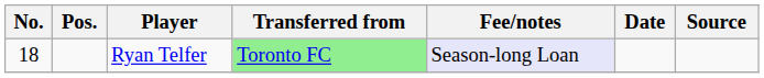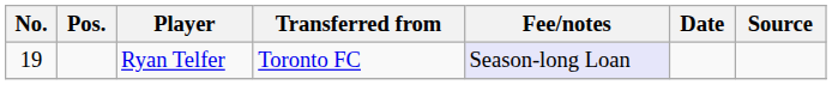 <table class="wikitable sortable" style="width:90%; text-align:center; font-size:95%; text-align:left;">
 <tr>
 <th>No.</th>
 <th>Pos.</th>
 <th>Player</th>
 <th>Transferred from</th>
 <th>Fee/notes</th>
 <th>Date</th>
 <th>Source</th>
 </tr>
 <tr>
-<td align=center>18</td>
+<td align=center>19</td>
 <td align=center></td>
 <td align=Telfer, Ryan> <a href='#'>Ryan Telfer</a></td>
-<td style="background: lightgreen;"> <a href='#'>Toronto FC</a></td>
+<td> <a href='#'>Toronto FC</a></td>
 <td style="background: lavender;">Season-long Loan</td>
 <td></td>
 <td></td>
 </tr>
 <tr>
 </tr>
 </table>
